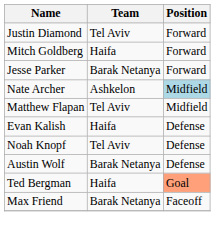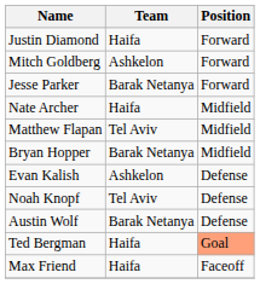 <table class="wikitable">
 <tr style="background:#cccccc;">
 <th>Name</th>
 <th>Team</th>
 <th>Position</th>
 </tr>
 <tr>
 <td>Justin Diamond</td>
-<td>Tel Aviv</td>
+<td>Haifa</td>
 <td>Forward</td>
 </tr>
 <tr>
 <td>Mitch Goldberg</td>
-<td>Haifa</td>
+<td>Ashkelon</td>
 <td>Forward</td>
 </tr>
 <tr>
 <td>Jesse Parker</td>
 <td>Barak Netanya</td>
 <td>Forward</td>
 </tr>
 <tr>
 <td>Nate Archer</td>
-<td>Ashkelon</td>
-<td style="background: lightblue;">Midfield</td>
+<td>Haifa</td>
+<td>Midfield</td>
 </tr>
 <tr>
 <td>Matthew Flapan</td>
 <td>Tel Aviv</td>
 <td>Midfield</td>
 </tr>
 <tr>
+<td>Bryan Hopper</td>
+<td>Barak Netanya</td>
+<td>Midfield</td>
+</tr>
+<tr>
 <td>Evan Kalish</td>
-<td>Haifa</td>
+<td>Ashkelon</td>
 <td>Defense</td>
 </tr>
 <tr>
 <td>Noah Knopf</td>
 <td>Tel Aviv</td>
 <td>Defense</td>
 </tr>
 <tr>
 <td>Austin Wolf</td>
 <td>Barak Netanya</td>
 <td>Defense</td>
 </tr>
 <tr>
 <td>Ted Bergman</td>
 <td>Haifa</td>
 <td style="background: lightsalmon;">Goal</td>
 </tr>
 <tr>
 <td>Max Friend</td>
-<td>Barak Netanya</td>
+<td>Haifa</td>
 <td>Faceoff</td>
 </tr>
 <tr>
 </tr>
 </table>
